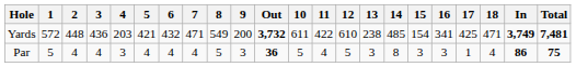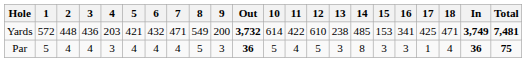 <table class="wikitable" style="text-align:center">
 <tr>
 <th>Hole</th>
 <th>1</th>
 <th>2</th>
 <th>3</th>
 <th>4</th>
 <th>5</th>
 <th>6</th>
 <th>7</th>
 <th>8</th>
 <th>9</th>
 <th>Out</th>
 <th>10</th>
 <th>11</th>
 <th>12</th>
 <th>13</th>
 <th>14</th>
 <th>15</th>
 <th>16</th>
 <th>17</th>
 <th>18</th>
 <th>In</th>
 <th>Total</th>
 </tr>
 <tr>
 <td>Yards</td>
 <td>572</td>
 <td>448</td>
 <td>436</td>
 <td>203</td>
 <td>421</td>
 <td>432</td>
 <td>471</td>
 <td>549</td>
 <td>200</td>
 <td><strong>3,732</strong></td>
-<td>611</td>
+<td>614</td>
 <td>422</td>
 <td>610</td>
 <td>238</td>
 <td>485</td>
-<td>154</td>
+<td>153</td>
 <td>341</td>
 <td>425</td>
 <td>471</td>
 <td><strong>3,749</strong></td>
 <td><strong>7,481</strong></td>
 </tr>
 <tr>
 <td>Par</td>
 <td>5</td>
 <td>4</td>
 <td>4</td>
 <td>3</td>
 <td>4</td>
 <td>4</td>
 <td>4</td>
 <td>5</td>
 <td>3</td>
 <td><strong>36</strong></td>
 <td>5</td>
 <td>4</td>
 <td>5</td>
 <td>3</td>
 <td>8</td>
 <td>3</td>
 <td>3</td>
 <td>1</td>
 <td>4</td>
-<td><strong>86</strong></td>
+<td><strong>36</strong></td>
 <td><strong>75</strong></td>
 </tr>
 </table>
